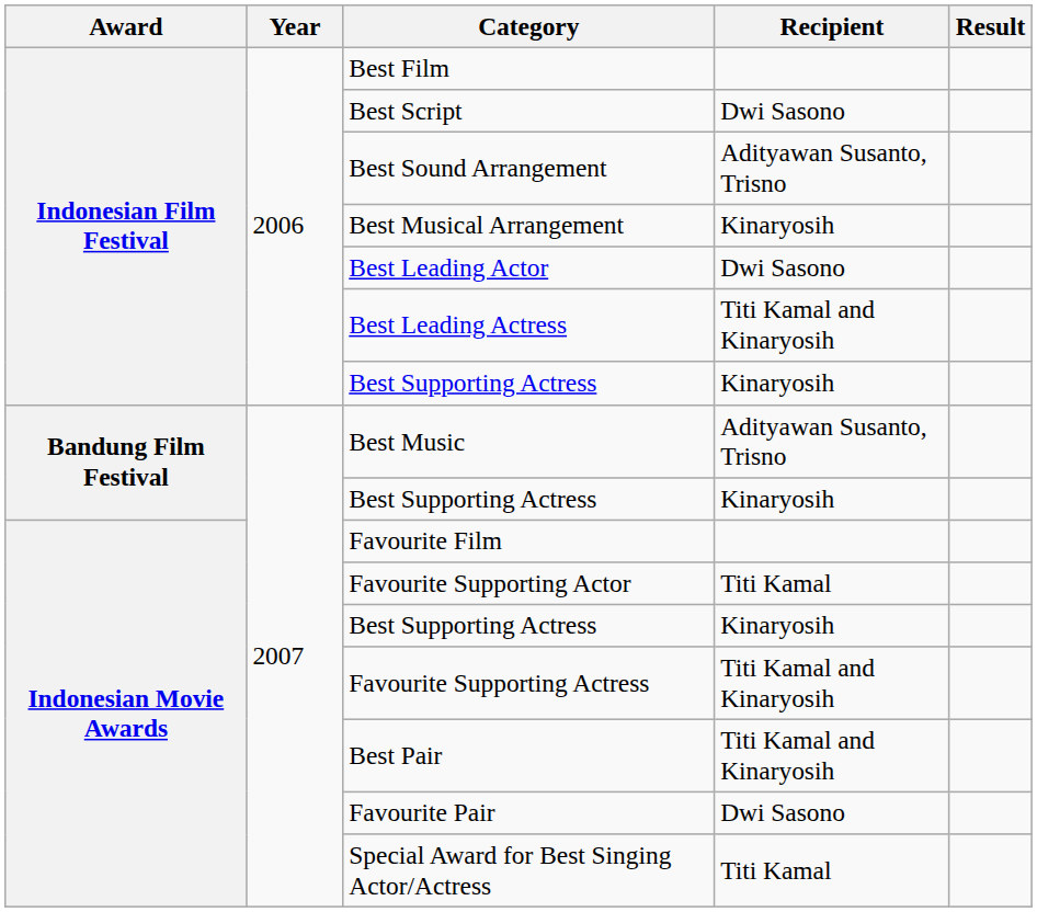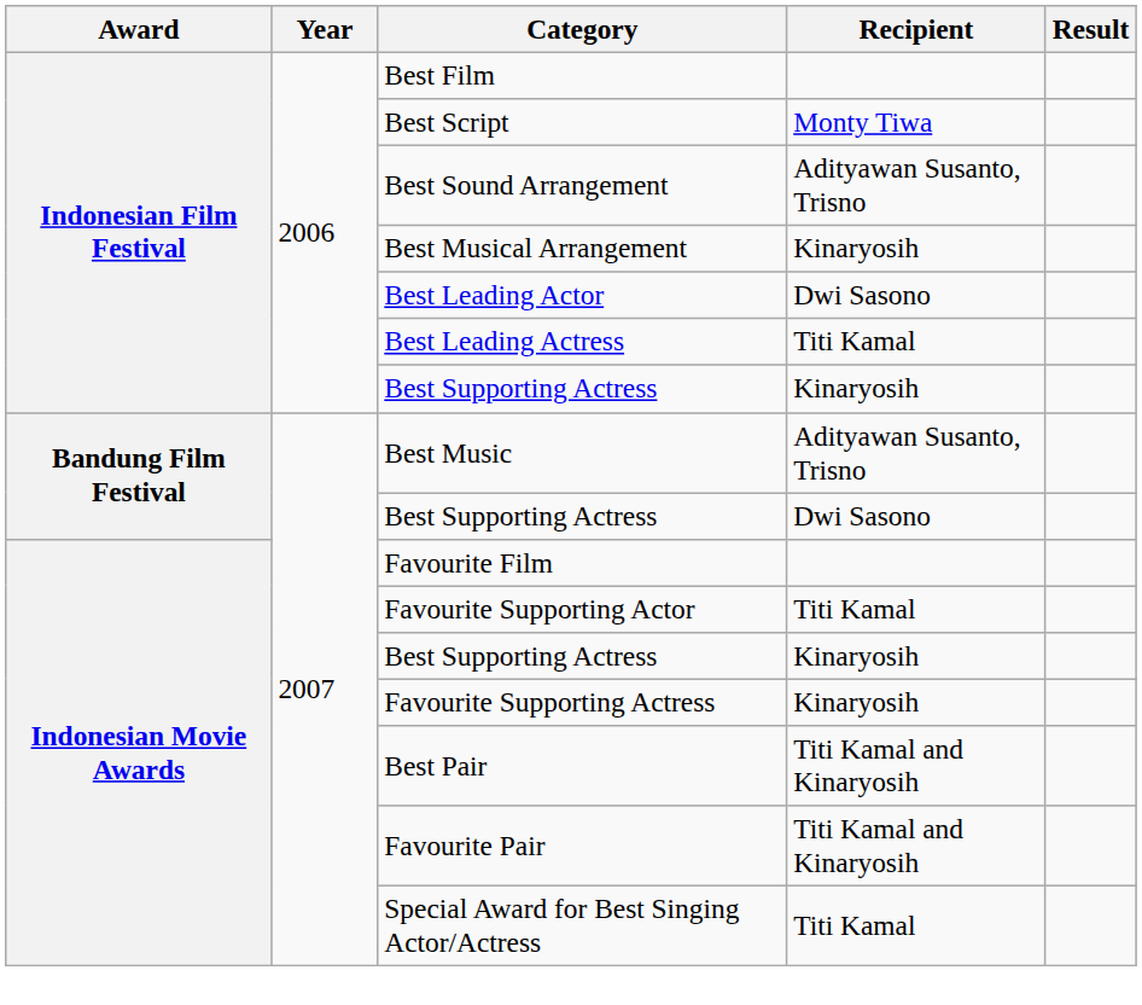 <table class="wikitable" style="font-size: 95%;">
 <tr>
 <th scope="col">Award</th>
 <th scope="col"; width=50>Year</th>
 <th scope="col">Category</th>
 <th scope="col">Recipient</th>
 <th scope="col">Result</th>
 </tr>
 <tr>
 <th scope="row" rowspan="7"><a href='#'>Indonesian Film Festival</a></th>
 <td rowspan="7">2006</td>
 <td>Best Film</td>
 <td></td>
 <td></td>
 </tr>
 <tr>
 <td>Best Script</td>
-<td>Dwi Sasono</td>
+<td><a href='#'>Monty Tiwa</a></td>
 <td></td>
 </tr>
 <tr>
 <td>Best Sound Arrangement</td>
 <td>Adityawan Susanto, Trisno</td>
 <td></td>
 </tr>
 <tr>
 <td>Best Musical Arrangement</td>
 <td>Kinaryosih</td>
 <td></td>
 </tr>
 <tr>
 <td><a href='#'>Best Leading Actor</a></td>
 <td>Dwi Sasono</td>
 <td></td>
 </tr>
 <tr>
 <td><a href='#'>Best Leading Actress</a></td>
-<td>Titi Kamal and Kinaryosih</td>
+<td>Titi Kamal</td>
 <td></td>
 </tr>
 <tr>
 <td><a href='#'>Best Supporting Actress</a></td>
 <td>Kinaryosih</td>
 <td></td>
 </tr>
 <tr>
 <th scope="row" rowspan="2">Bandung Film Festival</th>
 <td rowspan="9">2007</td>
 <td>Best Music</td>
 <td>Adityawan Susanto, Trisno</td>
 <td></td>
 </tr>
 <tr>
 <td>Best Supporting Actress</td>
-<td>Kinaryosih</td>
+<td>Dwi Sasono</td>
 <td></td>
 </tr>
 <tr>
 <th scope="row" rowspan="7"><a href='#'>Indonesian Movie Awards</a></th>
 <td>Favourite Film</td>
 <td></td>
 <td></td>
 </tr>
 <tr>
 <td>Favourite Supporting Actor</td>
 <td>Titi Kamal</td>
 <td></td>
 </tr>
 <tr>
 <td>Best Supporting Actress</td>
 <td>Kinaryosih</td>
 <td></td>
 </tr>
 <tr>
 <td>Favourite Supporting Actress</td>
-<td>Titi Kamal and Kinaryosih</td>
+<td>Kinaryosih</td>
 <td></td>
 </tr>
 <tr>
 <td>Best Pair</td>
 <td>Titi Kamal and Kinaryosih</td>
 <td></td>
 </tr>
 <tr>
 <td>Favourite Pair</td>
-<td>Dwi Sasono</td>
+<td>Titi Kamal and Kinaryosih</td>
 <td></td>
 </tr>
 <tr>
 <td>Special Award for Best Singing Actor/Actress</td>
 <td>Titi Kamal</td>
 <td></td>
 </tr>
 </table>
